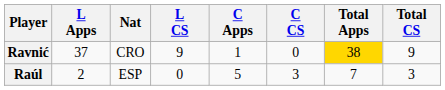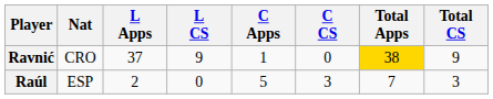 <table class="wikitable sortable" style="text-align:center">
 <tr>
 <th>Player</th>
+<th width="40">Nat</th>
 <th width="60"><a href='#'>L</a><br>Apps</th>
-<th width="40">Nat</th>
 <th width="60"><a href='#'>L</a><br><a href='#'>CS</a></th>
 <th width="60"><a href='#'>C</a><br>Apps</th>
 <th width="60"><a href='#'>C</a><br><a href='#'>CS</a></th>
 <th width="60">Total<br>Apps</th>
 <th width="60">Total<br><a href='#'>CS</a></th>
 </tr>
 <tr>
 <th>Ravnić</th>
+<td>CRO</td>
 <td>37</td>
-<td>CRO</td>
 <td>9</td>
 <td>1</td>
 <td>0</td>
 <td style="background: gold;">38</td>
 <td>9</td>
 </tr>
 <tr>
 <th>Raúl</th>
+<td>ESP</td>
 <td>2</td>
-<td>ESP</td>
 <td>0</td>
 <td>5</td>
 <td>3</td>
 <td>7</td>
 <td>3</td>
 </tr>
 </table>
